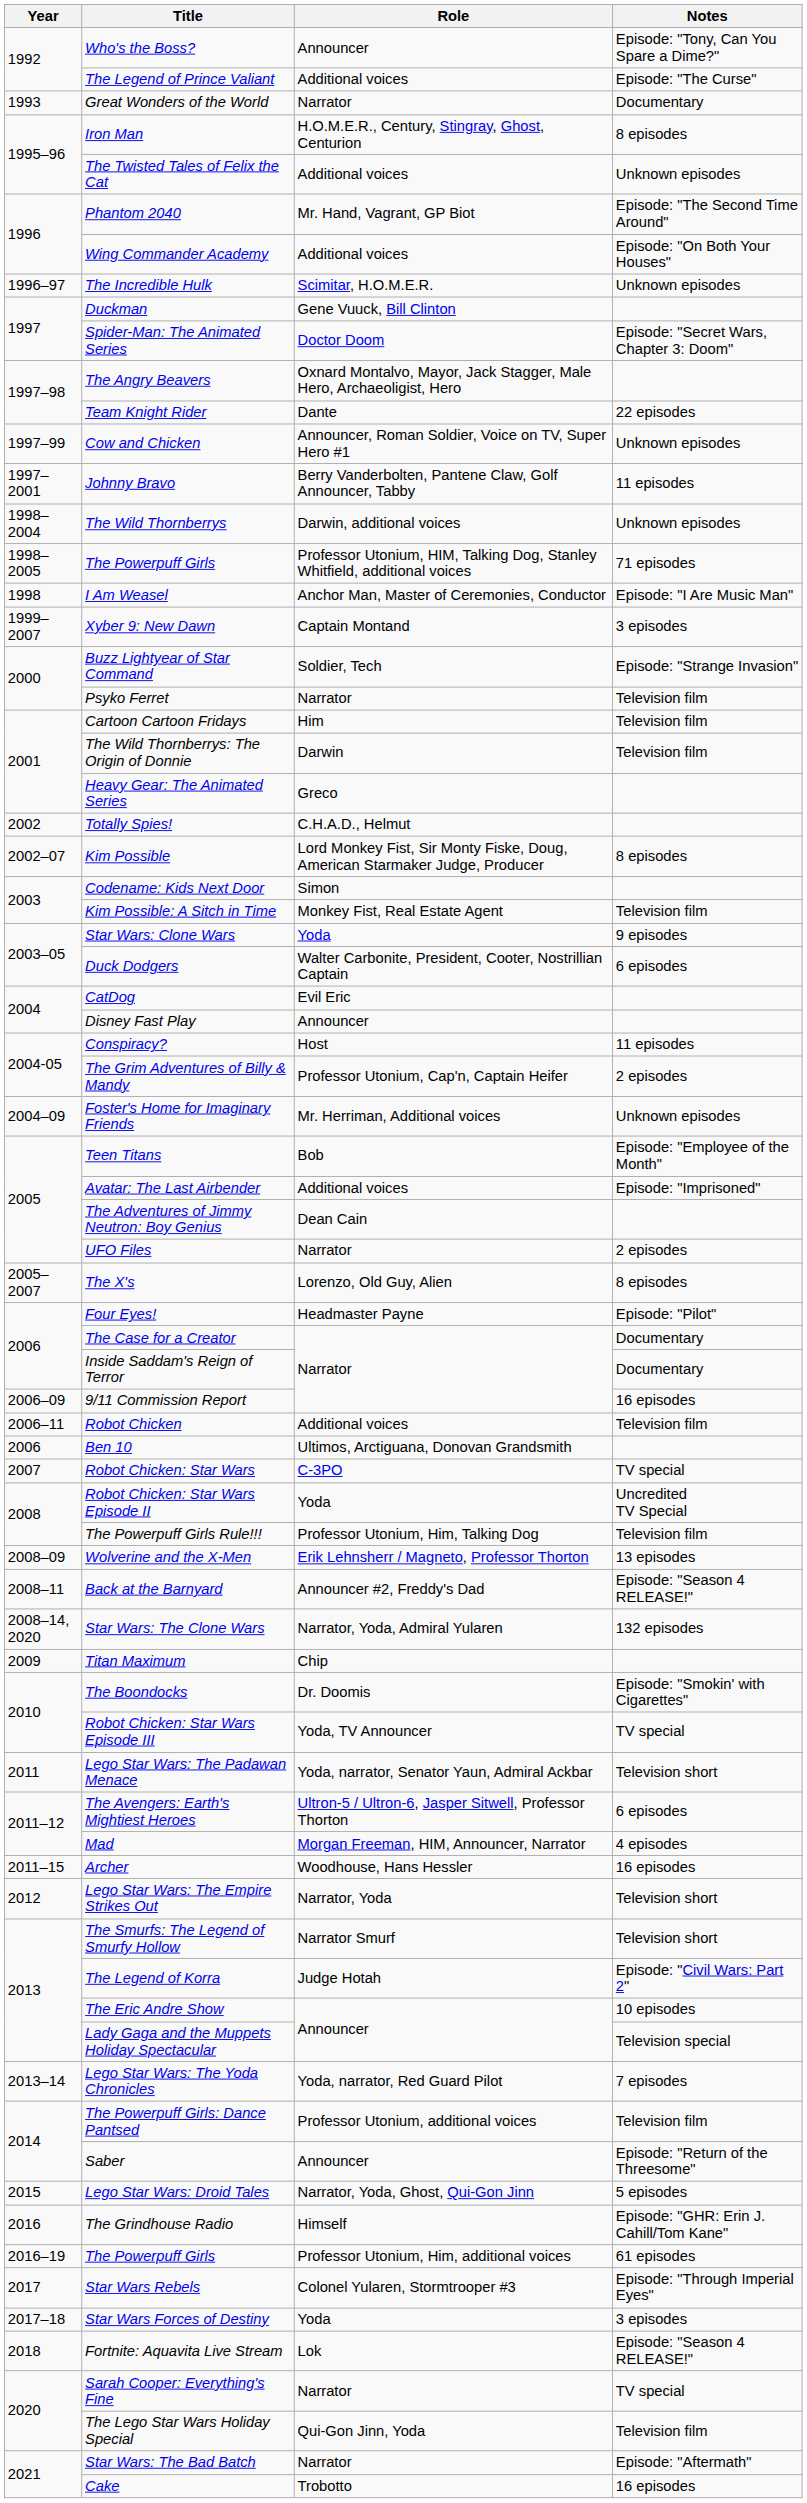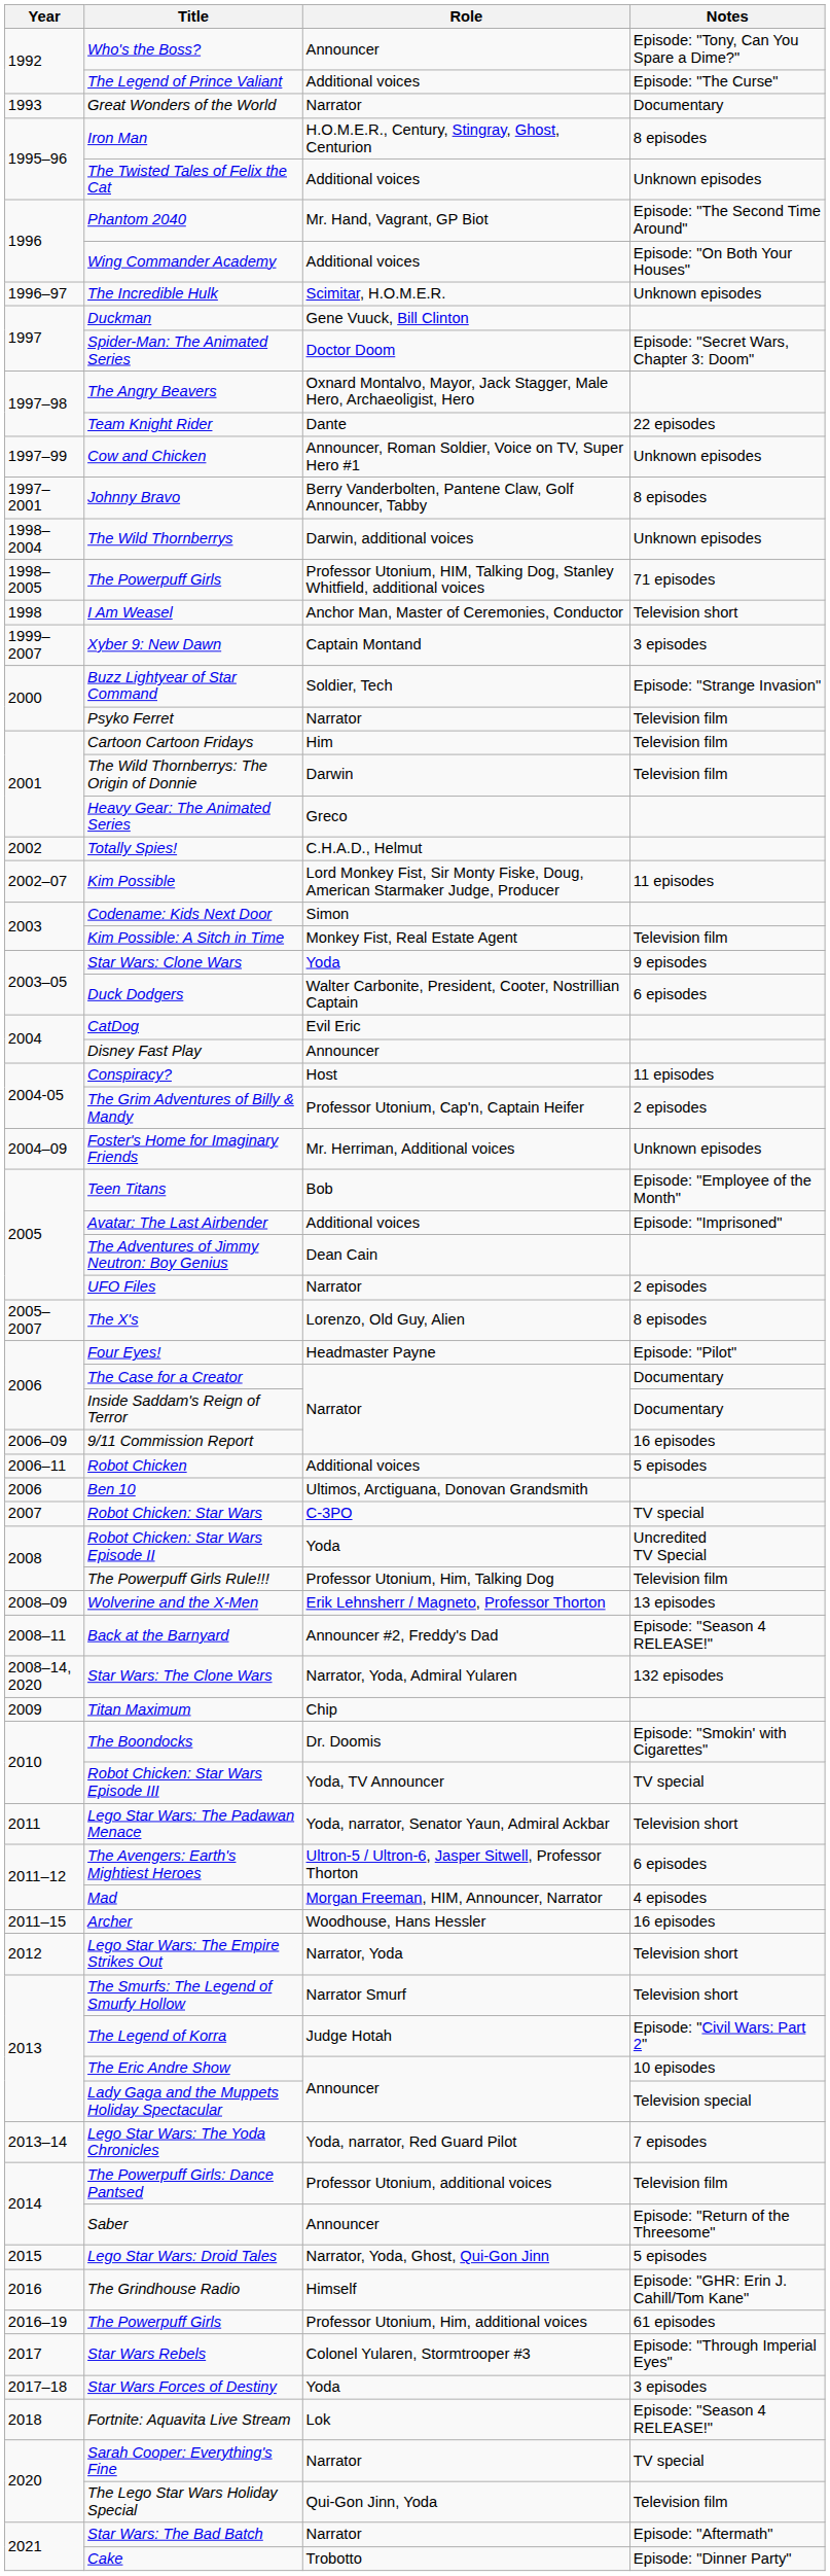 <table class="wikitable sortable">
 <tr>
 <th>Year</th>
 <th>Title</th>
 <th>Role</th>
 <th>Notes</th>
 </tr>
 <tr>
 <td rowspan="2">1992</td>
 <td><em><a href='#'>Who's the Boss?</a></em></td>
 <td>Announcer</td>
 <td>Episode: "Tony, Can You Spare a Dime?"</td>
 </tr>
 <tr>
 <td><em><a href='#'>The Legend of Prince Valiant</a></em></td>
 <td>Additional voices</td>
 <td>Episode: "The Curse"</td>
 </tr>
 <tr>
 <td>1993</td>
 <td><em>Great Wonders of the World</em></td>
 <td>Narrator</td>
 <td>Documentary</td>
 </tr>
 <tr>
 <td rowspan="2">1995–96</td>
 <td><em><a href='#'>Iron Man</a></em></td>
 <td>H.O.M.E.R., Century, <a href='#'>Stingray</a>, <a href='#'>Ghost</a>, Centurion</td>
 <td>8 episodes</td>
 </tr>
 <tr>
 <td><em><a href='#'>The Twisted Tales of Felix the Cat</a></em></td>
 <td>Additional voices</td>
 <td>Unknown episodes</td>
 </tr>
 <tr>
 <td rowspan="2">1996</td>
 <td><em><a href='#'>Phantom 2040</a></em></td>
 <td>Mr. Hand, Vagrant, GP Biot</td>
 <td>Episode: "The Second Time Around"</td>
 </tr>
 <tr>
 <td><em><a href='#'>Wing Commander Academy</a></em></td>
 <td>Additional voices</td>
 <td>Episode: "On Both Your Houses"</td>
 </tr>
 <tr>
 <td>1996–97</td>
 <td><em><a href='#'>The Incredible Hulk</a></em></td>
 <td><a href='#'>Scimitar</a>, H.O.M.E.R.</td>
 <td>Unknown episodes</td>
 </tr>
 <tr>
 <td rowspan="2">1997</td>
 <td><em><a href='#'>Duckman</a></em></td>
 <td>Gene Vuuck, <a href='#'>Bill Clinton</a></td>
 <td></td>
 </tr>
 <tr>
 <td><em><a href='#'>Spider-Man: The Animated Series</a></em></td>
 <td><a href='#'>Doctor Doom</a></td>
 <td>Episode: "Secret Wars, Chapter 3: Doom"</td>
 </tr>
 <tr>
 <td rowspan="2">1997–98</td>
 <td><em><a href='#'>The Angry Beavers</a></em></td>
 <td>Oxnard Montalvo, Mayor, Jack Stagger, Male Hero, Archaeoligist, Hero</td>
 <td></td>
 </tr>
 <tr>
 <td><em><a href='#'>Team Knight Rider</a></em></td>
 <td>Dante</td>
 <td>22 episodes</td>
 </tr>
 <tr>
 <td>1997–99</td>
 <td><em><a href='#'>Cow and Chicken</a></em></td>
 <td>Announcer, Roman Soldier, Voice on TV, Super Hero #1</td>
 <td>Unknown episodes</td>
 </tr>
 <tr>
 <td>1997–2001</td>
 <td><em><a href='#'>Johnny Bravo</a></em></td>
 <td>Berry Vanderbolten, Pantene Claw, Golf Announcer, Tabby</td>
-<td>11 episodes</td>
+<td>8 episodes</td>
 </tr>
 <tr>
 <td>1998–2004</td>
 <td><em><a href='#'>The Wild Thornberrys</a></em></td>
 <td>Darwin, additional voices</td>
 <td>Unknown episodes</td>
 </tr>
 <tr>
 <td>1998–2005</td>
 <td><em><a href='#'>The Powerpuff Girls</a></em></td>
 <td>Professor Utonium, HIM, Talking Dog, Stanley Whitfield, additional voices</td>
 <td>71 episodes</td>
 </tr>
 <tr>
 <td>1998</td>
 <td><em><a href='#'>I Am Weasel</a></em></td>
 <td>Anchor Man, Master of Ceremonies, Conductor</td>
-<td>Episode: "I Are Music Man"</td>
+<td>Television short</td>
 </tr>
 <tr>
 <td>1999–2007</td>
 <td><em><a href='#'>Xyber 9: New Dawn</a></em></td>
 <td>Captain Montand</td>
 <td>3 episodes</td>
 </tr>
 <tr>
 <td rowspan="2">2000</td>
 <td><em><a href='#'>Buzz Lightyear of Star Command</a></em></td>
 <td>Soldier, Tech</td>
 <td>Episode: "Strange Invasion"</td>
 </tr>
 <tr>
 <td><em>Psyko Ferret</em></td>
 <td>Narrator</td>
 <td>Television film</td>
 </tr>
 <tr>
 <td rowspan="3">2001</td>
 <td><em>Cartoon Cartoon Fridays</em></td>
 <td>Him</td>
 <td>Television film</td>
 </tr>
 <tr>
 <td><em>The Wild Thornberrys: The Origin of Donnie</em></td>
 <td>Darwin</td>
 <td>Television film</td>
 </tr>
 <tr>
 <td><em><a href='#'>Heavy Gear: The Animated Series</a></em></td>
 <td>Greco</td>
 <td></td>
 </tr>
 <tr>
 <td>2002</td>
 <td><em><a href='#'>Totally Spies!</a></em></td>
 <td>C.H.A.D., Helmut</td>
 <td></td>
 </tr>
 <tr>
 <td>2002–07</td>
 <td><em><a href='#'>Kim Possible</a></em></td>
 <td>Lord Monkey Fist, Sir Monty Fiske, Doug, American Starmaker Judge, Producer</td>
-<td>8 episodes</td>
+<td>11 episodes</td>
 </tr>
 <tr>
 <td rowspan="2">2003</td>
 <td><em><a href='#'>Codename: Kids Next Door</a></em></td>
 <td>Simon</td>
 <td></td>
 </tr>
 <tr>
 <td><em><a href='#'>Kim Possible: A Sitch in Time</a></em></td>
 <td>Monkey Fist, Real Estate Agent</td>
 <td>Television film</td>
 </tr>
 <tr>
 <td rowspan="2">2003–05</td>
 <td><em><a href='#'>Star Wars: Clone Wars</a></em></td>
 <td><a href='#'>Yoda</a></td>
 <td>9 episodes</td>
 </tr>
 <tr>
 <td><em><a href='#'>Duck Dodgers</a></em></td>
 <td>Walter Carbonite, President, Cooter, Nostrillian Captain</td>
 <td>6 episodes</td>
 </tr>
 <tr>
 <td rowspan="2">2004</td>
 <td><em><a href='#'>CatDog</a></em></td>
 <td>Evil Eric</td>
 <td></td>
 </tr>
 <tr>
 <td><em>Disney Fast Play</em></td>
 <td>Announcer</td>
 <td></td>
 </tr>
 <tr>
 <td rowspan="2">2004-05</td>
 <td><em><a href='#'>Conspiracy?</a> </em></td>
 <td>Host</td>
 <td>11 episodes</td>
 </tr>
 <tr>
 <td><em><a href='#'>The Grim Adventures of Billy & Mandy</a></em></td>
 <td>Professor Utonium, Cap'n, Captain Heifer</td>
 <td>2 episodes</td>
 </tr>
 <tr>
 <td>2004–09</td>
 <td><em><a href='#'>Foster's Home for Imaginary Friends</a></em></td>
 <td>Mr. Herriman, Additional voices</td>
 <td>Unknown episodes</td>
 </tr>
 <tr>
 <td rowspan="4">2005</td>
 <td><em><a href='#'>Teen Titans</a></em></td>
 <td>Bob</td>
 <td>Episode: "Employee of the Month"</td>
 </tr>
 <tr>
 <td><em><a href='#'>Avatar: The Last Airbender</a></em></td>
 <td>Additional voices</td>
 <td>Episode: "Imprisoned"</td>
 </tr>
 <tr>
 <td><em><a href='#'>The Adventures of Jimmy Neutron: Boy Genius</a></em></td>
 <td>Dean Cain</td>
 <td></td>
 </tr>
 <tr>
 <td><em><a href='#'>UFO Files</a></em></td>
 <td>Narrator</td>
 <td>2 episodes</td>
 </tr>
 <tr>
 <td>2005–2007</td>
 <td><em><a href='#'>The X's</a></em></td>
 <td>Lorenzo, Old Guy, Alien</td>
 <td>8 episodes</td>
 </tr>
 <tr>
 <td rowspan="3">2006</td>
 <td><em><a href='#'>Four Eyes!</a></em></td>
 <td>Headmaster Payne</td>
 <td>Episode: "Pilot"</td>
 </tr>
 <tr>
 <td><em><a href='#'>The Case for a Creator</a></em></td>
 <td rowspan="3">Narrator</td>
 <td>Documentary</td>
 </tr>
 <tr>
 <td><em>Inside Saddam's Reign of Terror</em></td>
 <td>Documentary</td>
 </tr>
 <tr>
 <td>2006–09</td>
 <td><em>9/11 Commission Report</em></td>
 <td>16 episodes</td>
 </tr>
 <tr>
 <td>2006–11</td>
 <td><em><a href='#'>Robot Chicken</a></em></td>
 <td>Additional voices</td>
-<td>Television film</td>
+<td>5 episodes</td>
 </tr>
 <tr>
 <td>2006</td>
 <td><em><a href='#'>Ben 10</a></em></td>
 <td>Ultimos, Arctiguana, Donovan Grandsmith</td>
 <td></td>
 </tr>
 <tr>
 <td>2007</td>
 <td><em><a href='#'>Robot Chicken: Star Wars</a></em></td>
 <td><a href='#'>C-3PO</a></td>
 <td>TV special</td>
 </tr>
 <tr>
 <td rowspan="2">2008</td>
 <td><em><a href='#'>Robot Chicken: Star Wars Episode II</a></em></td>
 <td>Yoda</td>
 <td>Uncredited<br>TV Special</td>
 </tr>
 <tr>
 <td><em>The Powerpuff Girls Rule!!!</em></td>
 <td>Professor Utonium, Him, Talking Dog</td>
 <td>Television film</td>
 </tr>
 <tr>
 <td>2008–09</td>
 <td><em><a href='#'>Wolverine and the X-Men</a></em></td>
 <td><a href='#'>Erik Lehnsherr / Magneto</a>, <a href='#'>Professor Thorton</a></td>
 <td>13 episodes</td>
 </tr>
 <tr>
 <td>2008–11</td>
 <td><em><a href='#'>Back at the Barnyard</a></em></td>
 <td>Announcer #2, Freddy's Dad</td>
 <td>Episode: "Season 4 RELEASE!"</td>
 </tr>
 <tr>
 <td>2008–14, 2020</td>
 <td><em><a href='#'>Star Wars: The Clone Wars</a></em></td>
 <td>Narrator, Yoda, Admiral Yularen</td>
 <td>132 episodes</td>
 </tr>
 <tr>
 <td>2009</td>
 <td><em><a href='#'>Titan Maximum</a></em></td>
 <td>Chip</td>
 <td></td>
 </tr>
 <tr>
 <td rowspan="2">2010</td>
 <td><em><a href='#'>The Boondocks</a></em></td>
 <td>Dr. Doomis</td>
 <td>Episode: "Smokin' with Cigarettes"</td>
 </tr>
 <tr>
 <td><em><a href='#'>Robot Chicken: Star Wars Episode III</a></em></td>
 <td>Yoda, TV Announcer</td>
 <td>TV special</td>
 </tr>
 <tr>
 <td>2011</td>
 <td><em><a href='#'>Lego Star Wars: The Padawan Menace</a></em></td>
 <td>Yoda, narrator, Senator Yaun, Admiral Ackbar</td>
 <td>Television short</td>
 </tr>
 <tr>
 <td rowspan="2">2011–12</td>
 <td><em><a href='#'>The Avengers: Earth's Mightiest Heroes</a></em></td>
 <td><a href='#'>Ultron-5 / Ultron-6</a>, <a href='#'>Jasper Sitwell</a>, Professor Thorton</td>
 <td>6 episodes</td>
 </tr>
 <tr>
 <td><em><a href='#'>Mad</a></em></td>
 <td><a href='#'>Morgan Freeman</a>, HIM, Announcer, Narrator</td>
 <td>4 episodes</td>
 </tr>
 <tr>
 <td>2011–15</td>
 <td><em><a href='#'>Archer</a></em></td>
 <td>Woodhouse, Hans Hessler</td>
 <td>16 episodes</td>
 </tr>
 <tr>
 <td>2012</td>
 <td><em><a href='#'>Lego Star Wars: The Empire Strikes Out</a></em></td>
 <td>Narrator, Yoda</td>
 <td>Television short</td>
 </tr>
 <tr>
 <td rowspan="4">2013</td>
 <td><em><a href='#'>The Smurfs: The Legend of Smurfy Hollow</a></em></td>
 <td>Narrator Smurf</td>
 <td>Television short</td>
 </tr>
 <tr>
 <td><em><a href='#'>The Legend of Korra</a></em></td>
 <td>Judge Hotah</td>
 <td>Episode: "<a href='#'>Civil Wars: Part 2</a>"</td>
 </tr>
 <tr>
 <td><em><a href='#'>The Eric Andre Show</a></em></td>
 <td rowspan="2">Announcer</td>
 <td>10 episodes</td>
 </tr>
 <tr>
 <td><em><a href='#'>Lady Gaga and the Muppets Holiday Spectacular</a></em></td>
 <td>Television special</td>
 </tr>
 <tr>
 <td>2013–14</td>
 <td><em><a href='#'>Lego Star Wars: The Yoda Chronicles</a></em></td>
 <td>Yoda, narrator, Red Guard Pilot</td>
 <td>7 episodes</td>
 </tr>
 <tr>
 <td rowspan="2">2014</td>
 <td><em><a href='#'>The Powerpuff Girls: Dance Pantsed</a></em></td>
 <td>Professor Utonium, additional voices</td>
 <td>Television film</td>
 </tr>
 <tr>
 <td><em>Saber</em></td>
 <td>Announcer</td>
 <td>Episode: "Return of the Threesome"</td>
 </tr>
 <tr>
 <td>2015</td>
 <td><em><a href='#'>Lego Star Wars: Droid Tales</a></em></td>
 <td>Narrator, Yoda, Ghost, <a href='#'>Qui-Gon Jinn</a></td>
 <td>5 episodes</td>
 </tr>
 <tr>
 <td>2016</td>
 <td><em>The Grindhouse Radio</em></td>
 <td>Himself</td>
 <td>Episode: "GHR: Erin J. Cahill/Tom Kane"</td>
 </tr>
 <tr>
 <td>2016–19</td>
 <td><em><a href='#'>The Powerpuff Girls</a></em></td>
 <td>Professor Utonium, Him, additional voices</td>
 <td>61 episodes</td>
 </tr>
 <tr>
 <td>2017</td>
 <td><em><a href='#'>Star Wars Rebels</a></em></td>
 <td>Colonel Yularen, Stormtrooper #3</td>
 <td>Episode: "Through Imperial Eyes"</td>
 </tr>
 <tr>
 <td>2017–18</td>
 <td><em><a href='#'>Star Wars Forces of Destiny</a></em></td>
 <td>Yoda</td>
 <td>3 episodes</td>
 </tr>
 <tr>
 <td>2018</td>
 <td><em>Fortnite: Aquavita Live Stream</em></td>
 <td>Lok</td>
 <td>Episode: "Season 4 RELEASE!"</td>
 </tr>
 <tr>
 <td rowspan="2">2020</td>
 <td><em><a href='#'>Sarah Cooper: Everything's Fine</a></em></td>
 <td>Narrator</td>
 <td>TV special</td>
 </tr>
 <tr>
 <td><em>The Lego Star Wars Holiday Special</em></td>
 <td>Qui-Gon Jinn, Yoda</td>
 <td>Television film</td>
 </tr>
 <tr>
 <td rowspan="2">2021</td>
 <td><em><a href='#'>Star Wars: The Bad Batch</a></em></td>
 <td>Narrator</td>
 <td>Episode: "Aftermath"</td>
 </tr>
 <tr>
 <td><em><a href='#'>Cake</a></em></td>
 <td>Trobotto</td>
-<td>16 episodes</td>
+<td>Episode: "Dinner Party"</td>
 </tr>
 </table>
